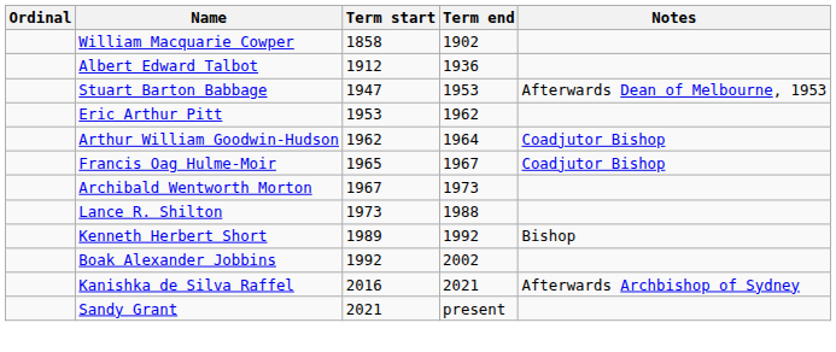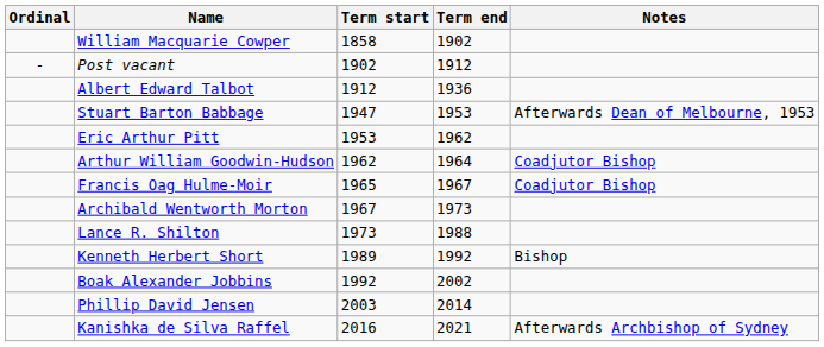 <table class="wikitable sortable">
 <tr>
 <th>Ordinal</th>
 <th>Name</th>
 <th>Term start</th>
 <th>Term end</th>
 <th>Notes</th>
 </tr>
 <tr>
 <td align=center></td>
 <td><a href='#'>William Macquarie Cowper</a></td>
 <td>1858</td>
 <td>1902</td>
+<td></td>
+</tr>
+<tr>
+<td align=center>-</td>
+<td><em>Post vacant</em></td>
+<td>1902</td>
+<td>1912</td>
 <td></td>
 </tr>
 <tr>
 <td align=center></td>
 <td><a href='#'>Albert Edward Talbot</a></td>
 <td>1912</td>
 <td>1936</td>
 <td></td>
 </tr>
 <tr>
 <td align=center></td>
 <td><a href='#'>Stuart Barton Babbage</a></td>
 <td>1947</td>
 <td>1953</td>
 <td>Afterwards <a href='#'>Dean of Melbourne</a>, 1953</td>
 </tr>
 <tr>
 <td align=center></td>
 <td><a href='#'>Eric Arthur Pitt</a></td>
 <td>1953</td>
 <td>1962</td>
 <td></td>
 </tr>
 <tr>
 <td align=center></td>
 <td><a href='#'>Arthur William Goodwin-Hudson</a></td>
 <td>1962</td>
 <td>1964</td>
 <td><a href='#'>Coadjutor Bishop</a></td>
 </tr>
 <tr>
 <td align=center></td>
 <td><a href='#'>Francis Oag Hulme-Moir</a></td>
 <td>1965</td>
 <td>1967</td>
 <td><a href='#'>Coadjutor Bishop</a></td>
 </tr>
 <tr>
 <td align=center></td>
 <td><a href='#'>Archibald Wentworth Morton</a></td>
 <td>1967</td>
 <td>1973</td>
 <td></td>
 </tr>
 <tr>
 <td align=center></td>
 <td><a href='#'>Lance R. Shilton</a></td>
 <td>1973</td>
 <td>1988</td>
 <td></td>
 </tr>
 <tr>
 <td align=center></td>
 <td><a href='#'>Kenneth Herbert Short</a></td>
 <td>1989</td>
 <td>1992</td>
 <td>Bishop</td>
 </tr>
 <tr>
 <td align=center></td>
 <td><a href='#'>Boak Alexander Jobbins</a></td>
 <td>1992</td>
 <td>2002</td>
 <td></td>
 </tr>
 <tr>
 <td align=center></td>
+<td><a href='#'>Phillip David Jensen</a></td>
+<td>2003</td>
+<td>2014</td>
+<td></td>
+</tr>
+<tr>
+<td align=center></td>
 <td><a href='#'>Kanishka de Silva Raffel</a></td>
 <td>2016</td>
 <td>2021</td>
 <td> Afterwards <a href='#'>Archbishop of Sydney</a></td>
 </tr>
-<tr>
-<td align=center></td>
-<td><a href='#'>Sandy Grant</a></td>
-<td>2021</td>
-<td>present</td>
-<td></td>
-</tr>
 </table>
